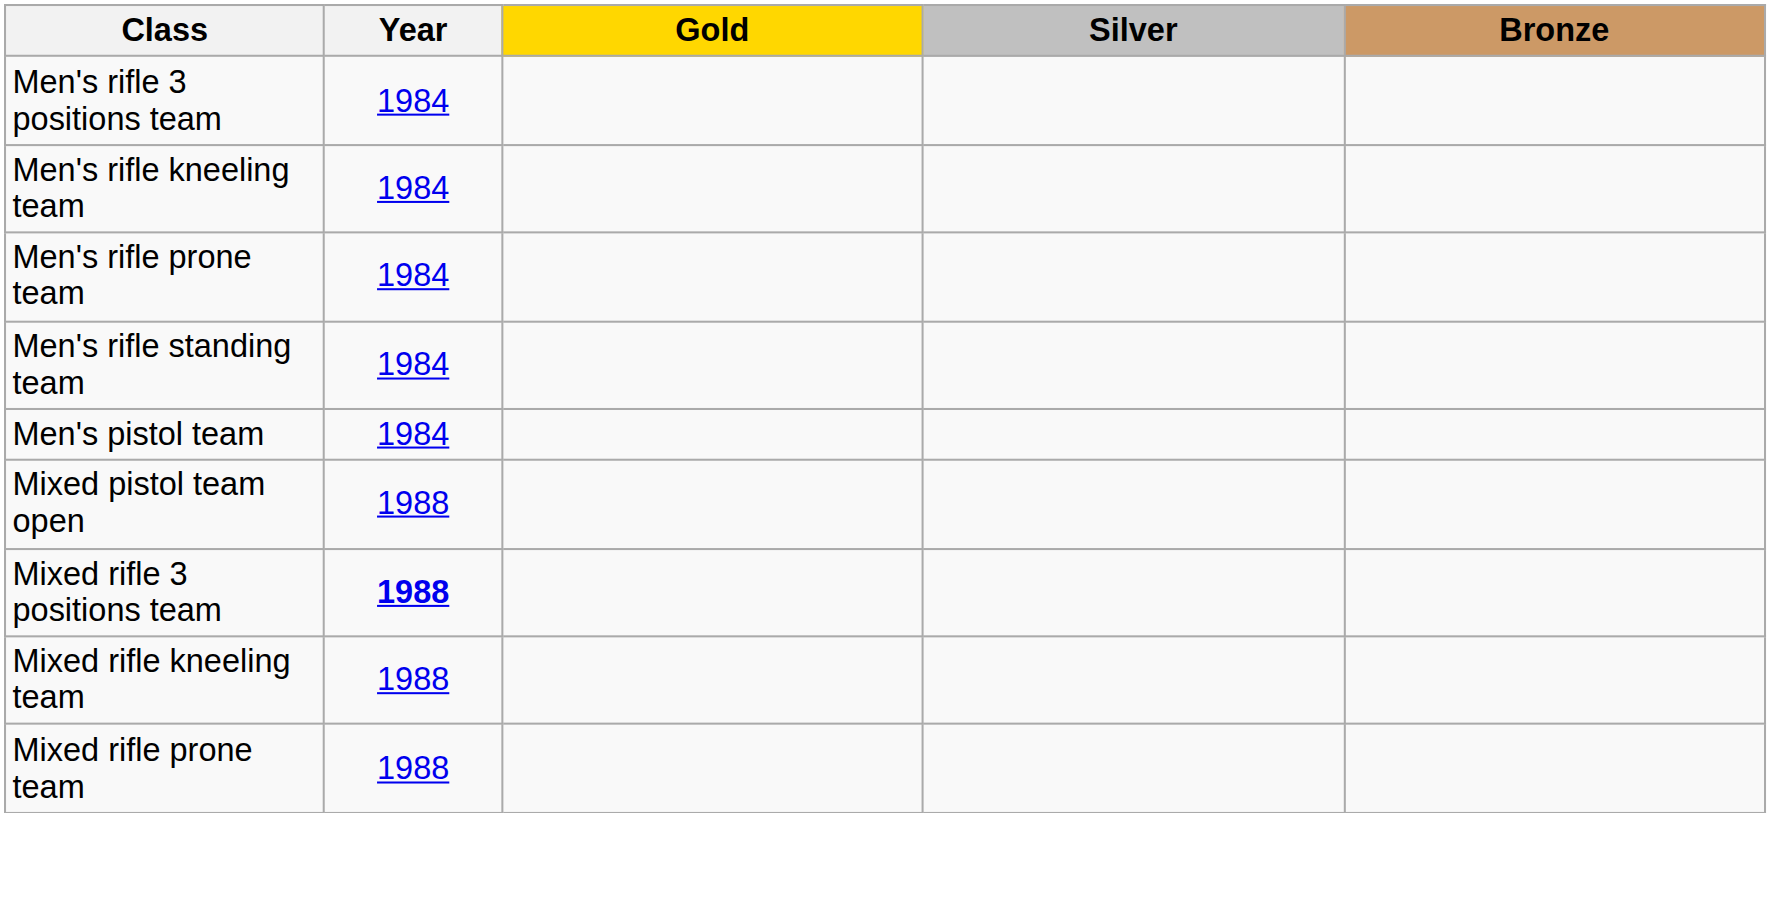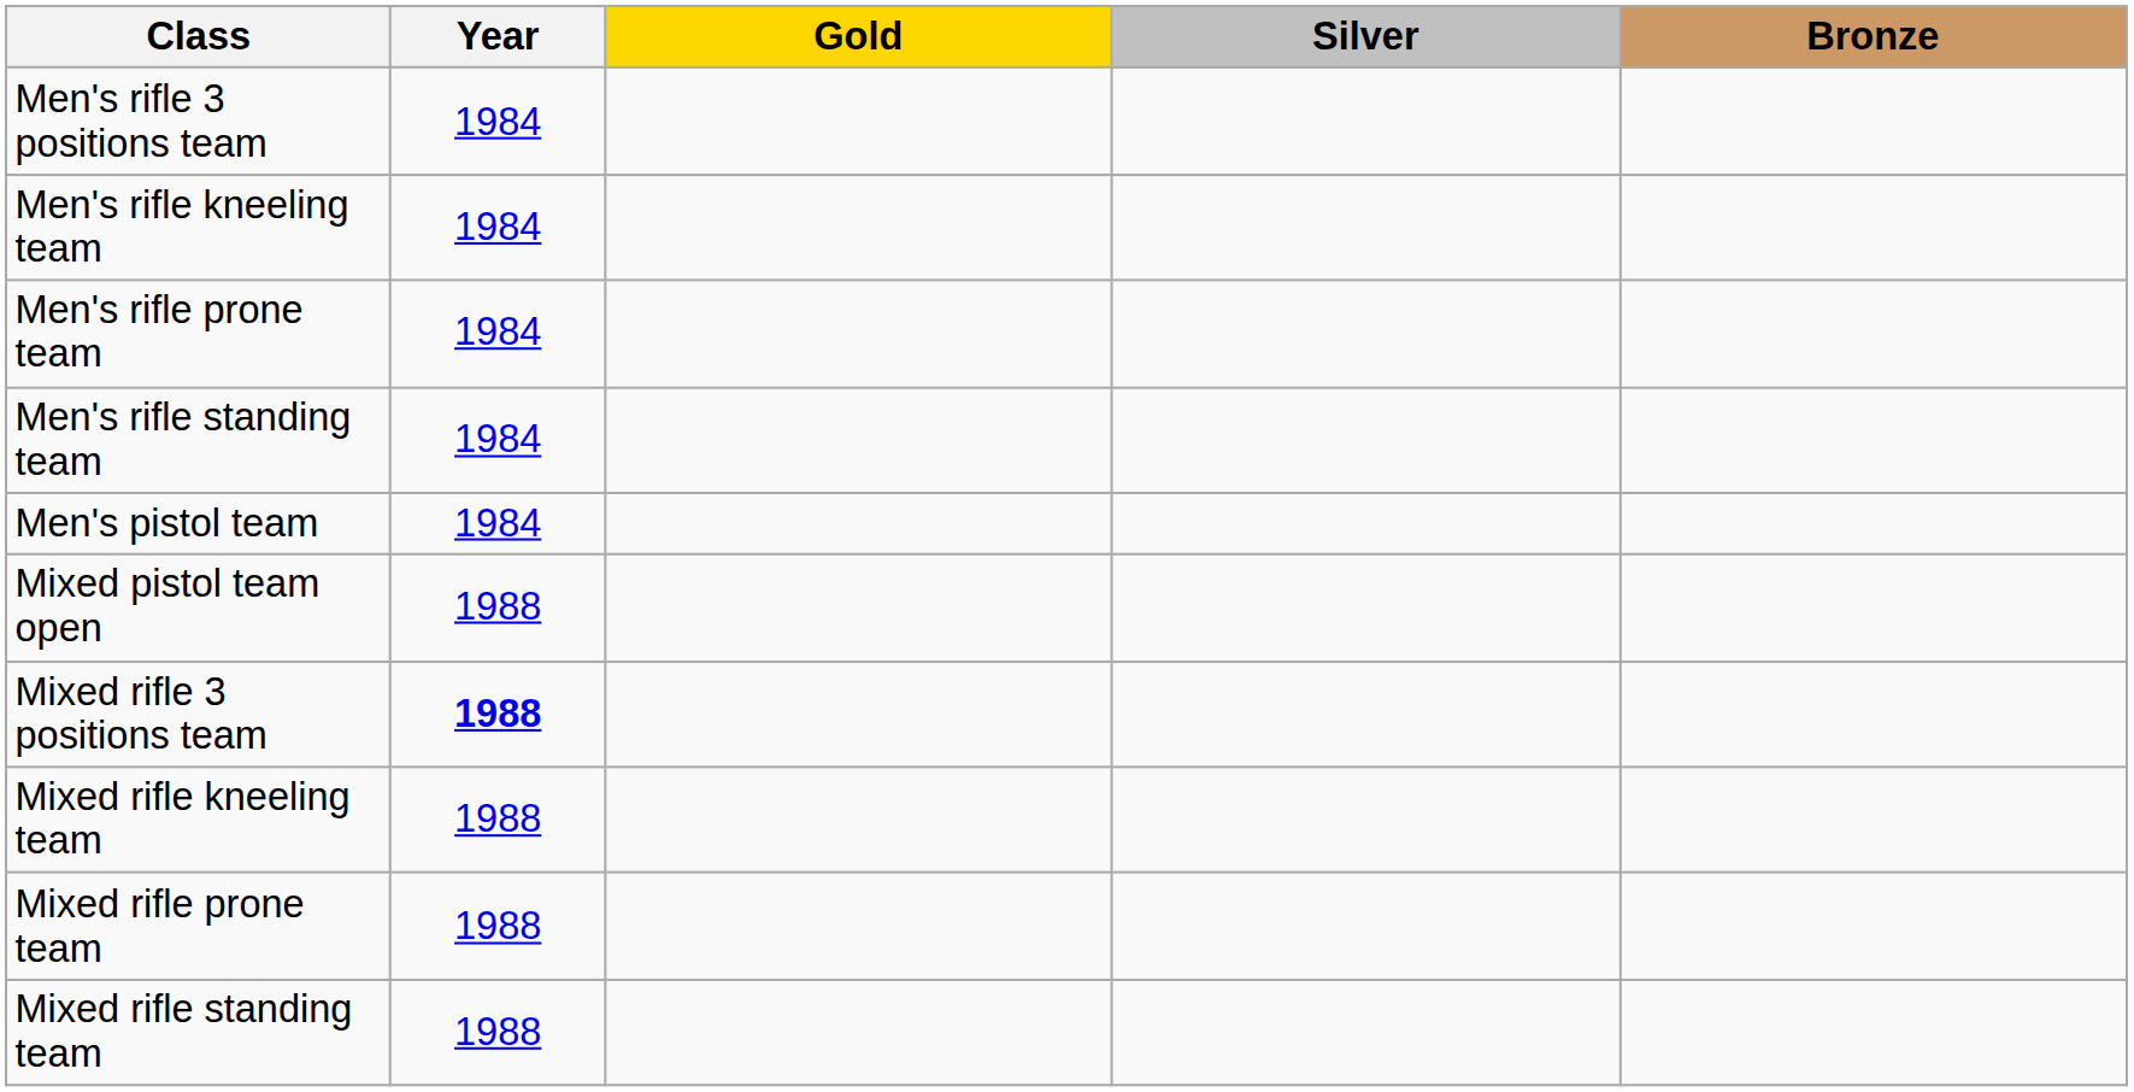 <table class="wikitable">
 <tr>
 <th width=150>Class</th>
 <th width=80>Year</th>
 <td align=center width=200 bgcolor=gold><strong>Gold</strong></td>
 <td align=center width=200 bgcolor=silver><strong>Silver</strong></td>
 <td align=center width=200 bgcolor=cc9966><strong>Bronze</strong></td>
 </tr>
 <tr>
 <td>Men's rifle 3 positions team</td>
 <td align=center><a href='#'>1984</a></td>
 <td></td>
 <td></td>
 <td></td>
 </tr>
 <tr>
 <td>Men's rifle kneeling team</td>
 <td align=center><a href='#'>1984</a></td>
 <td></td>
 <td></td>
 <td></td>
 </tr>
 <tr>
 <td>Men's rifle prone team</td>
 <td align=center><a href='#'>1984</a></td>
 <td></td>
 <td></td>
 <td></td>
 </tr>
 <tr>
 <td>Men's rifle standing team</td>
 <td align=center><a href='#'>1984</a></td>
 <td></td>
 <td></td>
 <td></td>
 </tr>
 <tr>
 <td>Men's pistol team</td>
 <td align=center><a href='#'>1984</a></td>
 <td></td>
 <td></td>
 <td></td>
 </tr>
 <tr>
 <td>Mixed pistol team open</td>
 <td align=center><a href='#'>1988</a></td>
 <td></td>
 <td></td>
 <td></td>
 </tr>
 <tr>
 <td>Mixed rifle 3 positions team</td>
 <td align=center><strong><a href='#'>1988</a></strong></td>
 <td></td>
 <td></td>
 <td></td>
 </tr>
 <tr>
 <td>Mixed rifle kneeling team</td>
 <td align=center><a href='#'>1988</a></td>
 <td></td>
 <td></td>
 <td></td>
 </tr>
 <tr>
 <td>Mixed rifle prone team</td>
 <td align=center><a href='#'>1988</a></td>
 <td></td>
 <td></td>
 <td></td>
 </tr>
+<tr>
+<td>Mixed rifle standing team</td>
+<td align=center><a href='#'>1988</a></td>
+<td></td>
+<td></td>
+<td></td>
+</tr>
 </table>
